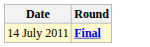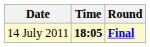 <table class="wikitable">
 <tr>
 <th>Date</th>
+<th>Time</th>
 <th>Round</th>
 </tr>
 <tr style=background:lemonchiffon>
 <td>14 July 2011</td>
+<td><strong>18:05</strong></td>
 <td><strong><a href='#'>Final</a></strong></td>
 </tr>
 </table>
